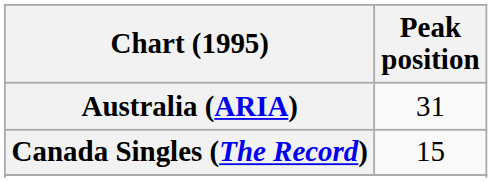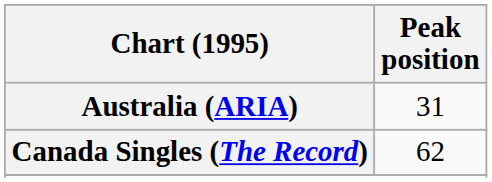 <table class="wikitable sortable plainrowheaders" style="text-align:center">
 <tr>
 <th scope="col">Chart (1995)</th>
 <th scope="col">Peak<br>position</th>
 </tr>
 <tr>
 <th scope="row">Australia (<a href='#'>ARIA</a>)</th>
 <td>31</td>
 </tr>
 <tr>
 <th scope="row">Canada Singles (<em><a href='#'>The Record</a></em>)</th>
-<td>15</td>
+<td>62</td>
 </tr>
 <tr>
 </tr>
 <tr>
 </tr>
 <tr>
 </tr>
 <tr>
 </tr>
 <tr>
 </tr>
 </table>
